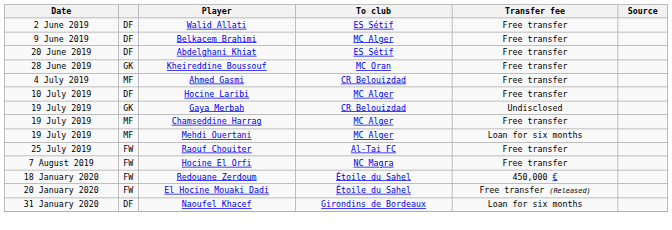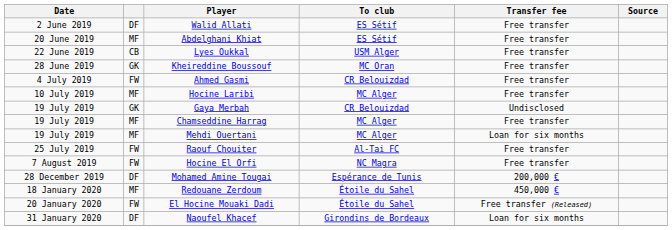 <table class="wikitable sortable" style="width:70%; text-align:center; font-size:85%; text-align:centre;">
 <tr>
 <th>Date</th>
 <th></th>
 <th>Player</th>
 <th>To club</th>
 <th>Transfer fee</th>
 <th>Source</th>
 </tr>
 <tr>
 <td>2 June 2019</td>
 <td>DF</td>
 <td> <a href='#'>Walid Allati</a></td>
 <td><a href='#'>ES Sétif</a></td>
 <td>Free transfer</td>
 <td></td>
 </tr>
 <tr>
-<td>9 June 2019</td>
-<td>DF</td>
-<td> <a href='#'>Belkacem Brahimi</a></td>
-<td><a href='#'>MC Alger</a></td>
+<td>20 June 2019</td>
+<td>MF</td>
+<td> <a href='#'>Abdelghani Khiat</a></td>
+<td><a href='#'>ES Sétif</a></td>
 <td>Free transfer</td>
 <td></td>
 </tr>
 <tr>
-<td>20 June 2019</td>
-<td>DF</td>
-<td> <a href='#'>Abdelghani Khiat</a></td>
-<td><a href='#'>ES Sétif</a></td>
+<td>22 June 2019</td>
+<td>CB</td>
+<td> <a href='#'>Lyes Oukkal</a></td>
+<td><a href='#'>USM Alger</a></td>
 <td>Free transfer</td>
 <td></td>
 </tr>
 <tr>
 <td>28 June 2019</td>
 <td>GK</td>
 <td> <a href='#'>Kheireddine Boussouf</a></td>
 <td><a href='#'>MC Oran</a></td>
 <td>Free transfer</td>
 <td></td>
 </tr>
 <tr>
 <td>4 July 2019</td>
-<td>MF</td>
+<td>FW</td>
 <td> <a href='#'>Ahmed Gasmi</a></td>
 <td><a href='#'>CR Belouizdad</a></td>
 <td>Free transfer</td>
 <td></td>
 </tr>
 <tr>
 <td>10 July 2019</td>
-<td>DF</td>
+<td>MF</td>
 <td> <a href='#'>Hocine Laribi</a></td>
 <td><a href='#'>MC Alger</a></td>
 <td>Free transfer</td>
 <td></td>
 </tr>
 <tr>
 <td>19 July 2019</td>
 <td>GK</td>
 <td> <a href='#'>Gaya Merbah</a></td>
 <td><a href='#'>CR Belouizdad</a></td>
 <td>Undisclosed</td>
 <td></td>
 </tr>
 <tr>
 <td>19 July 2019</td>
 <td>MF</td>
 <td> <a href='#'>Chamseddine Harrag</a></td>
 <td><a href='#'>MC Alger</a></td>
 <td>Free transfer</td>
 <td></td>
 </tr>
 <tr>
 <td>19 July 2019</td>
 <td>MF</td>
 <td> <a href='#'>Mehdi Ouertani</a></td>
 <td><a href='#'>MC Alger</a></td>
 <td>Loan for six months</td>
 <td></td>
 </tr>
 <tr>
 <td>25 July 2019</td>
 <td>FW</td>
 <td> <a href='#'>Raouf Chouiter</a></td>
 <td> <a href='#'>Al-Tai FC</a></td>
 <td>Free transfer</td>
 <td></td>
 </tr>
 <tr>
 <td>7 August 2019</td>
 <td>FW</td>
 <td> <a href='#'>Hocine El Orfi</a></td>
 <td><a href='#'>NC Magra</a></td>
 <td>Free transfer</td>
 <td></td>
 </tr>
 <tr>
+<td>28 December 2019</td>
+<td>DF</td>
+<td> <a href='#'>Mohamed Amine Tougai</a></td>
+<td> <a href='#'>Espérance de Tunis</a></td>
+<td>200,000 <a href='#'>€</a></td>
+<td></td>
+</tr>
+<tr>
 <td>18 January 2020</td>
-<td>FW</td>
+<td>MF</td>
 <td> <a href='#'>Redouane Zerdoum</a></td>
 <td> <a href='#'>Étoile du Sahel</a></td>
 <td>450,000 <a href='#'>€</a></td>
 <td></td>
 </tr>
 <tr>
 <td>20 January 2020</td>
 <td>FW</td>
 <td> <a href='#'>El Hocine Mouaki Dadi</a></td>
 <td> <a href='#'>Étoile du Sahel</a></td>
 <td>Free transfer <small><em>(Released)</em></small></td>
 <td></td>
 </tr>
 <tr>
 <td>31 January 2020</td>
 <td>DF</td>
 <td> <a href='#'>Naoufel Khacef</a></td>
 <td> <a href='#'>Girondins de Bordeaux</a></td>
 <td>Loan for six months</td>
 <td></td>
 </tr>
 <tr>
 </tr>
 </table>
